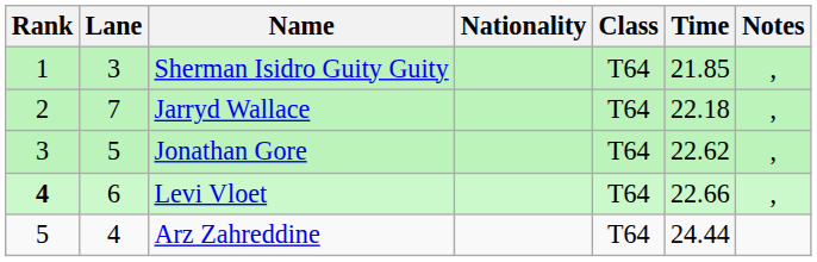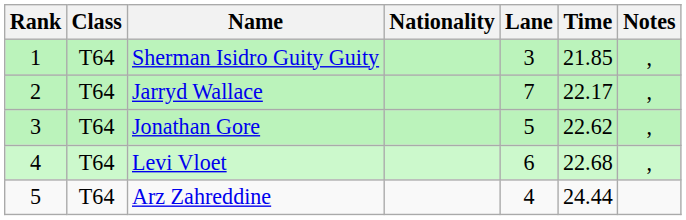 <table class="wikitable sortable" style="text-align:center">
 <tr>
 <th>Rank</th>
-<th>Lane</th>
+<th>Class</th>
 <th>Name</th>
 <th>Nationality</th>
-<th>Class</th>
+<th>Lane</th>
 <th>Time</th>
 <th>Notes</th>
 </tr>
 <tr bgcolor=bbf3bb>
 <td>1</td>
-<td>3</td>
+<td>T64</td>
 <td align="left"><a href='#'>Sherman Isidro Guity Guity</a></td>
 <td align="left"></td>
-<td>T64</td>
+<td>3</td>
 <td>21.85</td>
 <td>, </td>
 </tr>
 <tr bgcolor=bbf3bb>
 <td>2</td>
-<td>7</td>
+<td>T64</td>
 <td align="left"><a href='#'>Jarryd Wallace</a></td>
 <td align="left"></td>
-<td>T64</td>
-<td>22.18</td>
+<td>7</td>
+<td>22.17</td>
 <td>, </td>
 </tr>
 <tr bgcolor=bbf3bb>
 <td>3</td>
-<td>5</td>
+<td>T64</td>
 <td align="left"><a href='#'>Jonathan Gore</a></td>
 <td align="left"></td>
-<td>T64</td>
+<td>5</td>
 <td>22.62</td>
 <td>, </td>
 </tr>
 <tr bgcolor=ccf9cc>
-<td><strong>4</strong></td>
-<td>6</td>
+<td>4</td>
+<td>T64</td>
 <td align="left"><a href='#'>Levi Vloet</a></td>
 <td align="left"></td>
-<td>T64</td>
-<td>22.66</td>
+<td>6</td>
+<td>22.68</td>
 <td>, </td>
 </tr>
 <tr>
 <td>5</td>
-<td>4</td>
+<td>T64</td>
 <td align="left"><a href='#'>Arz Zahreddine</a></td>
 <td align="left"></td>
-<td>T64</td>
+<td>4</td>
 <td>24.44</td>
 <td></td>
 </tr>
 </table>
